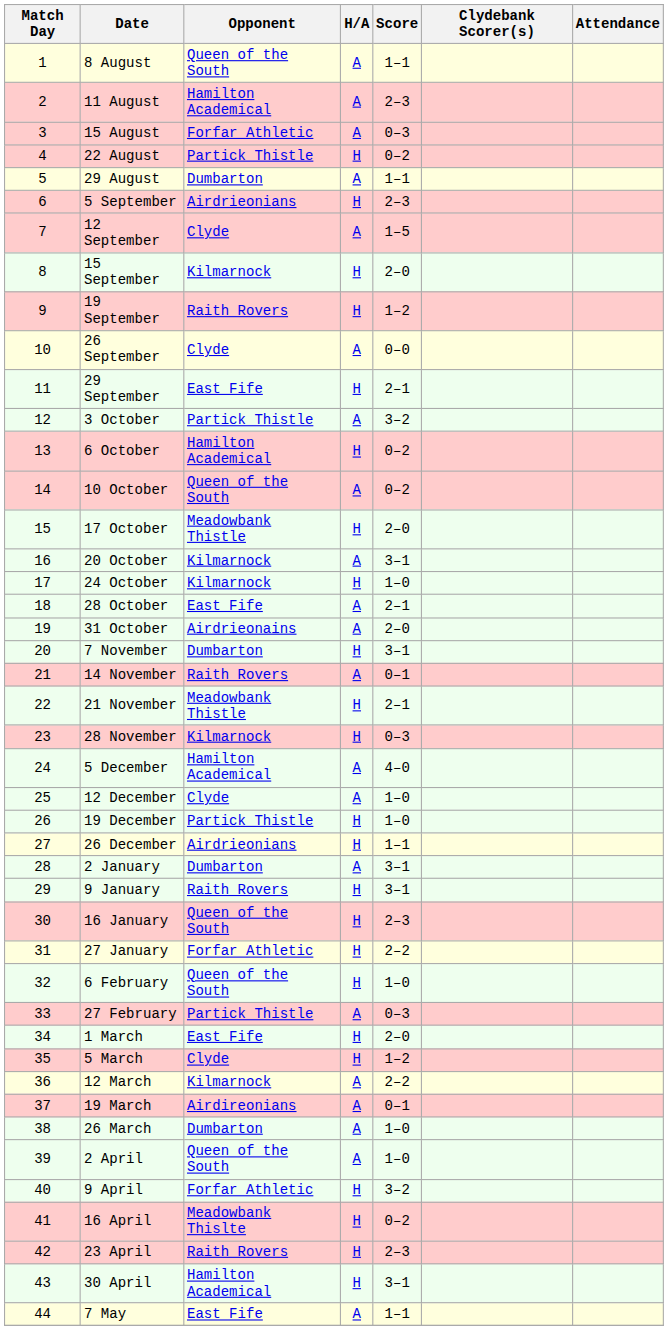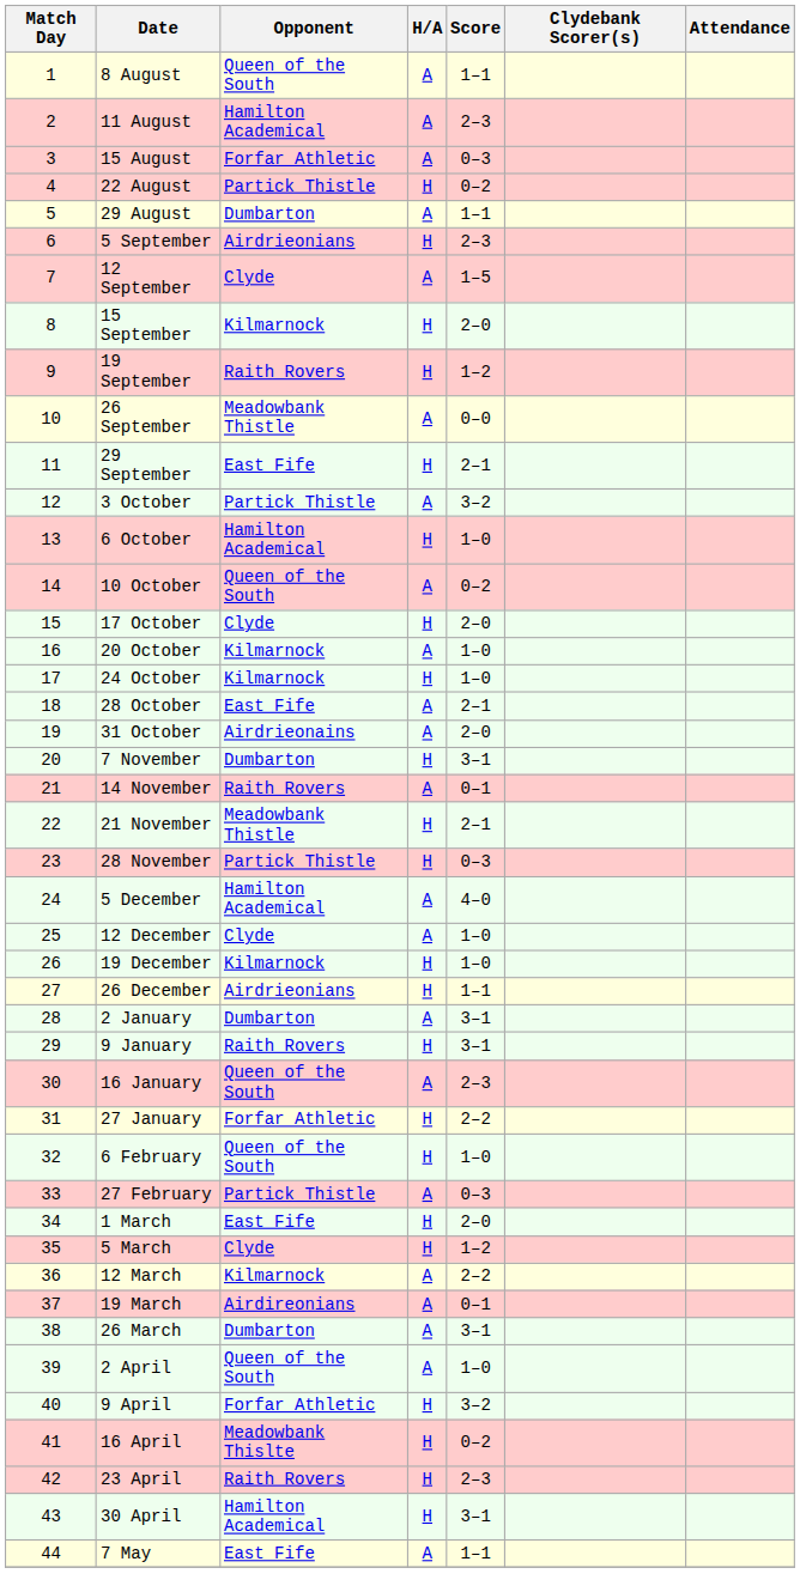 <table class="wikitable" style="text-align:center">
 <tr>
 <th>Match Day</th>
 <th>Date</th>
 <th>Opponent</th>
 <th>H/A</th>
 <th>Score</th>
 <th>Clydebank Scorer(s)</th>
 <th>Attendance</th>
 </tr>
 <tr bgcolor=#FFFFDD>
 <td>1</td>
 <td align=left>8 August</td>
 <td align=left><a href='#'>Queen of the South</a></td>
 <td><a href='#'>A</a></td>
 <td>1–1</td>
 <td align=left></td>
 <td></td>
 </tr>
 <tr bgcolor=#FFCCCC>
 <td>2</td>
 <td align=left>11 August</td>
 <td align=left><a href='#'>Hamilton Academical</a></td>
 <td><a href='#'>A</a></td>
 <td>2–3</td>
 <td align=left></td>
 <td></td>
 </tr>
 <tr bgcolor=#FFCCCC>
 <td>3</td>
 <td align=left>15 August</td>
 <td align=left><a href='#'>Forfar Athletic</a></td>
 <td><a href='#'>A</a></td>
 <td>0–3</td>
 <td align=left></td>
 <td></td>
 </tr>
 <tr bgcolor=#FFCCCC>
 <td>4</td>
 <td align=left>22 August</td>
 <td align=left><a href='#'>Partick Thistle</a></td>
 <td><a href='#'>H</a></td>
 <td>0–2</td>
 <td align=left></td>
 <td></td>
 </tr>
 <tr bgcolor=#FFFFDD>
 <td>5</td>
 <td align=left>29 August</td>
 <td align=left><a href='#'>Dumbarton</a></td>
 <td><a href='#'>A</a></td>
 <td>1–1</td>
 <td align=left></td>
 <td></td>
 </tr>
 <tr bgcolor=#FFCCCC>
 <td>6</td>
 <td align=left>5 September</td>
 <td align=left><a href='#'>Airdrieonians</a></td>
 <td><a href='#'>H</a></td>
 <td>2–3</td>
 <td align=left></td>
 <td></td>
 </tr>
 <tr bgcolor=#FFCCCC>
 <td>7</td>
 <td align=left>12 September</td>
 <td align=left><a href='#'>Clyde</a></td>
 <td><a href='#'>A</a></td>
 <td>1–5</td>
 <td align=left></td>
 <td></td>
 </tr>
 <tr bgcolor=#EEFFEE>
 <td>8</td>
 <td align=left>15 September</td>
 <td align=left><a href='#'>Kilmarnock</a></td>
 <td><a href='#'>H</a></td>
 <td>2–0</td>
 <td align=left></td>
 <td></td>
 </tr>
 <tr bgcolor=#FFCCCC>
 <td>9</td>
 <td align=left>19 September</td>
 <td align=left><a href='#'>Raith Rovers</a></td>
 <td><a href='#'>H</a></td>
 <td>1–2</td>
 <td align=left></td>
 <td></td>
 </tr>
 <tr bgcolor=#FFFFDD>
 <td>10</td>
 <td align=left>26 September</td>
-<td align=left><a href='#'>Clyde</a></td>
+<td align=left><a href='#'>Meadowbank Thistle</a></td>
 <td><a href='#'>A</a></td>
 <td>0–0</td>
 <td align=left></td>
 <td></td>
 </tr>
 <tr bgcolor=#EEFFEE>
 <td>11</td>
 <td align=left>29 September</td>
 <td align=left><a href='#'>East Fife</a></td>
 <td><a href='#'>H</a></td>
 <td>2–1</td>
 <td align=left></td>
 <td></td>
 </tr>
 <tr bgcolor=#EEFFEE>
 <td>12</td>
 <td align=left>3 October</td>
 <td align=left><a href='#'>Partick Thistle</a></td>
 <td><a href='#'>A</a></td>
 <td>3–2</td>
 <td align=left></td>
 <td></td>
 </tr>
 <tr bgcolor=#FFCCCC>
 <td>13</td>
 <td align=left>6 October</td>
 <td align=left><a href='#'>Hamilton Academical</a></td>
 <td><a href='#'>H</a></td>
-<td>0–2</td>
+<td>1–0</td>
 <td align=left></td>
 <td></td>
 </tr>
 <tr bgcolor=#FFCCCC>
 <td>14</td>
 <td align=left>10 October</td>
 <td align=left><a href='#'>Queen of the South</a></td>
 <td><a href='#'>A</a></td>
 <td>0–2</td>
 <td align=left></td>
 <td></td>
 </tr>
 <tr bgcolor=#EEFFEE>
 <td>15</td>
 <td align=left>17 October</td>
-<td align=left><a href='#'>Meadowbank Thistle</a></td>
+<td align=left><a href='#'>Clyde</a></td>
 <td><a href='#'>H</a></td>
 <td>2–0</td>
 <td align=left></td>
 <td></td>
 </tr>
 <tr bgcolor=#EEFFEE>
 <td>16</td>
 <td align=left>20 October</td>
 <td align=left><a href='#'>Kilmarnock</a></td>
 <td><a href='#'>A</a></td>
-<td>3–1</td>
+<td>1–0</td>
 <td align=left></td>
 <td></td>
 </tr>
 <tr bgcolor=#EEFFEE>
 <td>17</td>
 <td align=left>24 October</td>
 <td align=left><a href='#'>Kilmarnock</a></td>
 <td><a href='#'>H</a></td>
 <td>1–0</td>
 <td align=left></td>
 <td></td>
 </tr>
 <tr bgcolor=#EEFFEE>
 <td>18</td>
 <td align=left>28 October</td>
 <td align=left><a href='#'>East Fife</a></td>
 <td><a href='#'>A</a></td>
 <td>2–1</td>
 <td align=left></td>
 <td></td>
 </tr>
 <tr bgcolor=#EEFFEE>
 <td>19</td>
 <td align=left>31 October</td>
 <td align=left><a href='#'>Airdrieonains</a></td>
 <td><a href='#'>A</a></td>
 <td>2–0</td>
 <td align=left></td>
 <td></td>
 </tr>
 <tr bgcolor=#EEFFEE>
 <td>20</td>
 <td align=left>7 November</td>
 <td align=left><a href='#'>Dumbarton</a></td>
 <td><a href='#'>H</a></td>
 <td>3–1</td>
 <td align=left></td>
 <td></td>
 </tr>
 <tr bgcolor=#FFCCCC>
 <td>21</td>
 <td align=left>14 November</td>
 <td align=left><a href='#'>Raith Rovers</a></td>
 <td><a href='#'>A</a></td>
 <td>0–1</td>
 <td align=left></td>
 <td></td>
 </tr>
 <tr bgcolor=#EEFFEE>
 <td>22</td>
 <td align=left>21 November</td>
 <td align=left><a href='#'>Meadowbank Thistle</a></td>
 <td><a href='#'>H</a></td>
 <td>2–1</td>
 <td align=left></td>
 <td></td>
 </tr>
 <tr bgcolor=#FFCCCC>
 <td>23</td>
 <td align=left>28 November</td>
-<td align=left><a href='#'>Kilmarnock</a></td>
+<td align=left><a href='#'>Partick Thistle</a></td>
 <td><a href='#'>H</a></td>
 <td>0–3</td>
 <td align=left></td>
 <td></td>
 </tr>
 <tr bgcolor=#EEFFEE>
 <td>24</td>
 <td align=left>5 December</td>
 <td align=left><a href='#'>Hamilton Academical</a></td>
 <td><a href='#'>A</a></td>
 <td>4–0</td>
 <td align=left></td>
 <td></td>
 </tr>
 <tr bgcolor=#EEFFEE>
 <td>25</td>
 <td align=left>12 December</td>
 <td align=left><a href='#'>Clyde</a></td>
 <td><a href='#'>A</a></td>
 <td>1–0</td>
 <td align=left></td>
 <td></td>
 </tr>
 <tr bgcolor=#EEFFEE>
 <td>26</td>
 <td align=left>19 December</td>
-<td align=left><a href='#'>Partick Thistle</a></td>
+<td align=left><a href='#'>Kilmarnock</a></td>
 <td><a href='#'>H</a></td>
 <td>1–0</td>
 <td align=left></td>
 <td></td>
 </tr>
 <tr bgcolor=#FFFFDD>
 <td>27</td>
 <td align=left>26 December</td>
 <td align=left><a href='#'>Airdrieonians</a></td>
 <td><a href='#'>H</a></td>
 <td>1–1</td>
 <td align=left></td>
 <td></td>
 </tr>
 <tr bgcolor=#EEFFEE>
 <td>28</td>
 <td align=left>2 January</td>
 <td align=left><a href='#'>Dumbarton</a></td>
 <td><a href='#'>A</a></td>
 <td>3–1</td>
 <td align=left></td>
 <td></td>
 </tr>
 <tr bgcolor=#EEFFEE>
 <td>29</td>
 <td align=left>9 January</td>
 <td align=left><a href='#'>Raith Rovers</a></td>
 <td><a href='#'>H</a></td>
 <td>3–1</td>
 <td align=left></td>
 <td></td>
 </tr>
 <tr bgcolor=#FFCCCC>
 <td>30</td>
 <td align=left>16 January</td>
 <td align=left><a href='#'>Queen of the South</a></td>
-<td><a href='#'>H</a></td>
+<td><a href='#'>A</a></td>
 <td>2–3</td>
 <td align=left></td>
 <td></td>
 </tr>
 <tr bgcolor=#FFFFDD>
 <td>31</td>
 <td align=left>27 January</td>
 <td align=left><a href='#'>Forfar Athletic</a></td>
 <td><a href='#'>H</a></td>
 <td>2–2</td>
 <td align=left></td>
 <td></td>
 </tr>
 <tr bgcolor=#EEFFEE>
 <td>32</td>
 <td align=left>6 February</td>
 <td align=left><a href='#'>Queen of the South</a></td>
 <td><a href='#'>H</a></td>
 <td>1–0</td>
 <td align=left></td>
 <td></td>
 </tr>
 <tr bgcolor=#FFCCCC>
 <td>33</td>
 <td align=left>27 February</td>
 <td align=left><a href='#'>Partick Thistle</a></td>
 <td><a href='#'>A</a></td>
 <td>0–3</td>
 <td align=left></td>
 <td></td>
 </tr>
 <tr bgcolor=#EEFFEE>
 <td>34</td>
 <td align=left>1 March</td>
 <td align=left><a href='#'>East Fife</a></td>
 <td><a href='#'>H</a></td>
 <td>2–0</td>
 <td align=left></td>
 <td></td>
 </tr>
 <tr bgcolor=#FFCCCC>
 <td>35</td>
 <td align=left>5 March</td>
 <td align=left><a href='#'>Clyde</a></td>
 <td><a href='#'>H</a></td>
 <td>1–2</td>
 <td align=left></td>
 <td></td>
 </tr>
 <tr bgcolor=#FFFFDD>
 <td>36</td>
 <td align=left>12 March</td>
 <td align=left><a href='#'>Kilmarnock</a></td>
 <td><a href='#'>A</a></td>
 <td>2–2</td>
 <td align=left></td>
 <td></td>
 </tr>
 <tr bgcolor=#FFCCCC>
 <td>37</td>
 <td align=left>19 March</td>
 <td align=left><a href='#'>Airdireonians</a></td>
 <td><a href='#'>A</a></td>
 <td>0–1</td>
 <td align=left></td>
 <td></td>
 </tr>
 <tr bgcolor=#EEFFEE>
 <td>38</td>
 <td align=left>26 March</td>
 <td align=left><a href='#'>Dumbarton</a></td>
 <td><a href='#'>A</a></td>
-<td>1–0</td>
+<td>3–1</td>
 <td align=left></td>
 <td></td>
 </tr>
 <tr bgcolor=#EEFFEE>
 <td>39</td>
 <td align=left>2 April</td>
 <td align=left><a href='#'>Queen of the South</a></td>
 <td><a href='#'>A</a></td>
 <td>1–0</td>
 <td align=left></td>
 <td></td>
 </tr>
 <tr bgcolor=#EEFFEE>
 <td>40</td>
 <td align=left>9 April</td>
 <td align=left><a href='#'>Forfar Athletic</a></td>
 <td><a href='#'>H</a></td>
 <td>3–2</td>
 <td align=left></td>
 <td></td>
 </tr>
 <tr bgcolor=#FFCCCC>
 <td>41</td>
 <td align=left>16 April</td>
 <td align=left><a href='#'>Meadowbank Thislte</a></td>
 <td><a href='#'>H</a></td>
 <td>0–2</td>
 <td align=left></td>
 <td></td>
 </tr>
 <tr bgcolor=#FFCCCC>
 <td>42</td>
 <td align=left>23 April</td>
 <td align=left><a href='#'>Raith Rovers</a></td>
 <td><a href='#'>H</a></td>
 <td>2–3</td>
 <td align=left></td>
 <td></td>
 </tr>
 <tr bgcolor=#EEFFEE>
 <td>43</td>
 <td align=left>30 April</td>
 <td align=left><a href='#'>Hamilton Academical</a></td>
 <td><a href='#'>H</a></td>
 <td>3–1</td>
 <td align=left></td>
 <td></td>
 </tr>
 <tr bgcolor=#FFFFDD>
 <td>44</td>
 <td align=left>7 May</td>
 <td align=left><a href='#'>East Fife</a></td>
 <td><a href='#'>A</a></td>
 <td>1–1</td>
 <td align=left></td>
 <td></td>
 </tr>
 <tr>
 </tr>
 </table>
